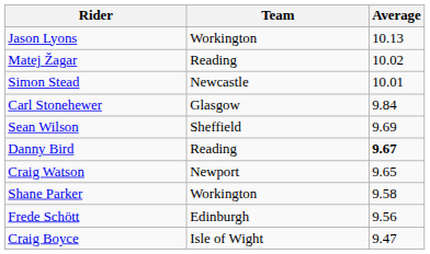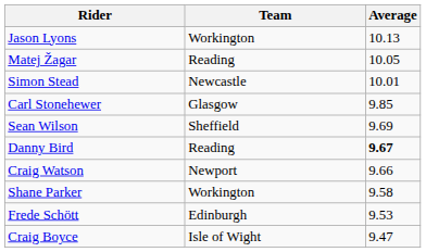 <table class="wikitable" style="font-size: 100%">
 <tr>
 <th width=200>Rider</th>
 <th width=200>Team</th>
 <th width=40>Average</th>
 </tr>
 <tr>
 <td align="left"> <a href='#'>Jason Lyons</a></td>
 <td>Workington</td>
 <td>10.13</td>
 </tr>
 <tr>
 <td align="left"> <a href='#'>Matej Žagar</a></td>
 <td>Reading</td>
-<td>10.02</td>
+<td>10.05</td>
 </tr>
 <tr>
 <td align="left"> <a href='#'>Simon Stead</a></td>
 <td>Newcastle</td>
 <td>10.01</td>
 </tr>
 <tr>
 <td align="left"> <a href='#'>Carl Stonehewer</a></td>
 <td>Glasgow</td>
-<td>9.84</td>
+<td>9.85</td>
 </tr>
 <tr>
 <td align="left"> <a href='#'>Sean Wilson</a></td>
 <td>Sheffield</td>
 <td>9.69</td>
 </tr>
 <tr>
 <td align="left"> <a href='#'>Danny Bird</a></td>
 <td>Reading</td>
 <td><strong>9.67</strong></td>
 </tr>
 <tr>
 <td align="left"> <a href='#'>Craig Watson</a></td>
 <td>Newport</td>
-<td>9.65</td>
+<td>9.66</td>
 </tr>
 <tr>
 <td align="left"> <a href='#'>Shane Parker</a></td>
 <td>Workington</td>
 <td>9.58</td>
 </tr>
 <tr>
 <td align="left"> <a href='#'>Frede Schött</a></td>
 <td>Edinburgh</td>
-<td>9.56</td>
+<td>9.53</td>
 </tr>
 <tr>
 <td align="left"> <a href='#'>Craig Boyce</a></td>
 <td>Isle of Wight</td>
 <td>9.47</td>
 </tr>
 </table>
